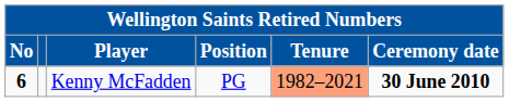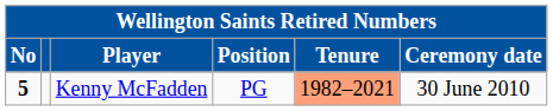 <table class="wikitable" style="text-align:center">
 <tr>
 <th colspan=6 style="background-color:#00529F; color:white;"><strong>Wellington Saints Retired Numbers</strong></th>
 </tr>
 <tr>
 <th style="background-color:#00529F; color:white;"><strong>No</strong></th>
 <th style="background-color:#00529F; color:white;"></th>
 <th style="background-color:#00529F; color:white;"><strong>Player</strong></th>
 <th style="background-color:#00529F; color:white;"><strong>Position</strong></th>
 <th style="background-color:#00529F; color:white;"><strong>Tenure</strong></th>
 <th style="background-color:#00529F; color:white;"><strong>Ceremony date</strong></th>
 </tr>
 <tr>
-<td><strong>6</strong></td>
+<td><strong>5</strong></td>
 <td></td>
 <td><a href='#'>Kenny McFadden</a></td>
 <td><a href='#'>PG</a></td>
 <td style="background: lightsalmon;">1982–2021</td>
-<td><strong>30 June 2010</strong></td>
+<td>30 June 2010</td>
 </tr>
 </table>
